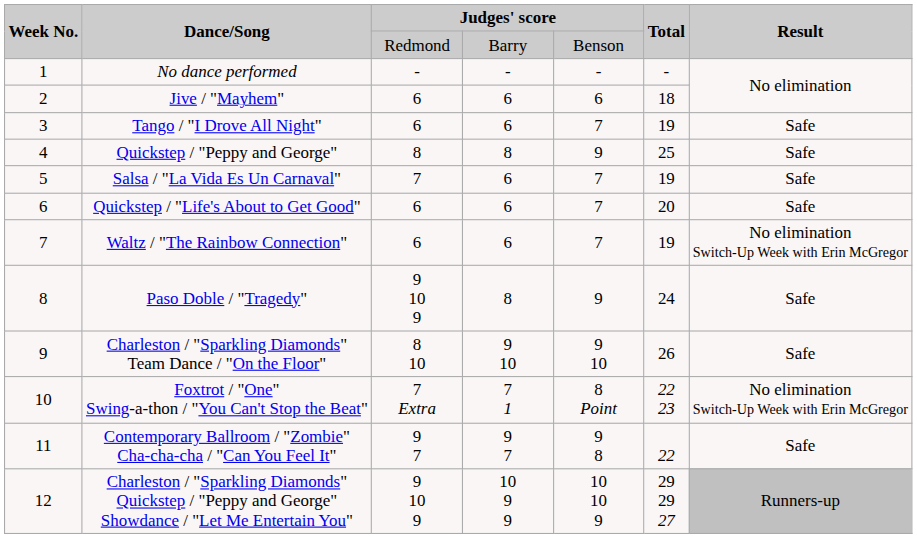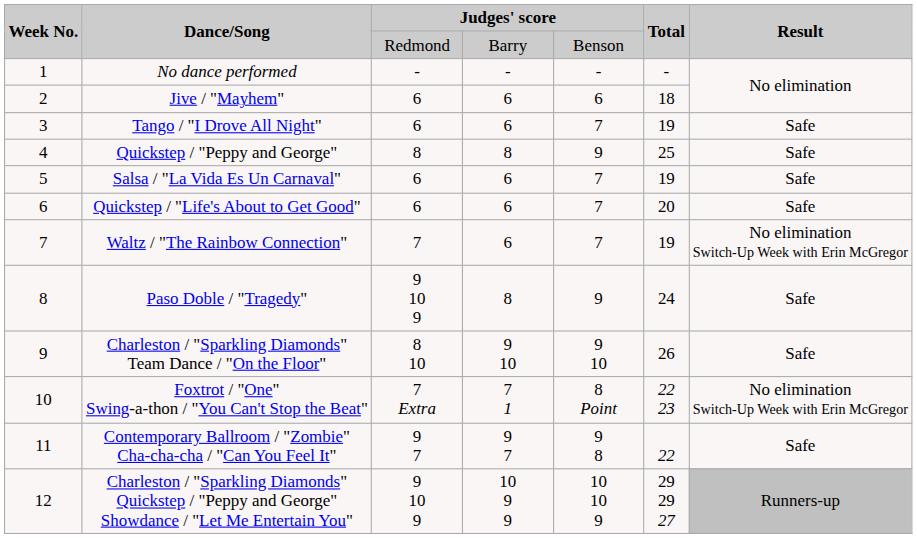 <table class="wikitable collapsible">
 <tr>
 <th rowspan="2" style="background:#ccc; text-align:Center;"><strong>Week No.</strong></th>
 <th rowspan="2" style="background:#ccc; text-align:Center;"><strong>Dance/Song</strong></th>
 <th colspan="3" style="background:#ccc; text-align:Center;"><strong>Judges' score</strong></th>
 <th rowspan="2" style="background:#ccc; text-align:Center;"><strong>Total</strong></th>
 <th rowspan="2" style="background:#ccc; text-align:Center;"><strong>Result</strong></th>
 </tr>
 <tr style="text-align:center; background:#ccc;">
 <td style="width:10%; ">Redmond</td>
 <td style="width:10%; ">Barry</td>
 <td style="width:10%; ">Benson</td>
 </tr>
 <tr style="text-align:center; background:#faf6f6;">
 <td>1</td>
 <td><em>No dance performed</em></td>
 <td>-</td>
 <td>-</td>
 <td>-</td>
 <td>-</td>
 <td rowspan="2">No elimination</td>
 </tr>
 <tr style="text-align:center; background:#faf6f6;">
 <td>2</td>
 <td><a href='#'>Jive</a> / "<a href='#'>Mayhem</a>"</td>
 <td>6</td>
 <td>6</td>
 <td>6</td>
 <td>18</td>
 </tr>
 <tr style="text-align:center; background:#faf6f6;">
 <td>3</td>
 <td><a href='#'>Tango</a> / "<a href='#'>I Drove All Night</a>"</td>
 <td>6</td>
 <td>6</td>
 <td>7</td>
 <td>19</td>
 <td>Safe</td>
 </tr>
 <tr style="text-align:center; background:#faf6f6;">
 <td>4</td>
 <td><a href='#'>Quickstep</a> / "Peppy and George"</td>
 <td>8</td>
 <td>8</td>
 <td>9</td>
 <td>25</td>
 <td>Safe</td>
 </tr>
 <tr style="text-align:center; background:#faf6f6;">
 <td>5</td>
 <td><a href='#'>Salsa</a> / "<a href='#'>La Vida Es Un Carnaval</a>"</td>
-<td>7</td>
+<td>6</td>
 <td>6</td>
 <td>7</td>
 <td>19</td>
 <td>Safe</td>
 </tr>
 <tr style="text-align:center; background:#faf6f6;">
 <td>6</td>
 <td><a href='#'>Quickstep</a> / "<a href='#'>Life's About to Get Good</a>"</td>
 <td>6</td>
 <td>6</td>
 <td>7</td>
 <td>20</td>
 <td>Safe</td>
 </tr>
 <tr style="text-align:center; background:#faf6f6;">
 <td>7</td>
 <td><a href='#'>Waltz</a> / "<a href='#'>The Rainbow Connection</a>"</td>
-<td>6</td>
+<td>7</td>
 <td>6</td>
 <td>7</td>
 <td>19</td>
 <td>No elimination<br><small>Switch-Up Week with Erin McGregor</small></td>
 </tr>
 <tr style="text-align:center; background:#faf6f6">
 <td>8</td>
 <td><a href='#'>Paso Doble</a> / "<a href='#'>Tragedy</a>"</td>
 <td>9<br>10<br>9</td>
 <td>8</td>
 <td>9</td>
 <td>24</td>
 <td>Safe</td>
 </tr>
 <tr style="text-align:center; background:#faf6f6">
 <td>9</td>
 <td><a href='#'>Charleston</a> / "<a href='#'>Sparkling Diamonds</a>"<br>Team Dance / "<a href='#'>On the Floor</a>"</td>
 <td>8<br>10</td>
 <td>9<br>10</td>
 <td>9<br>10</td>
 <td>26<br></td>
 <td>Safe</td>
 </tr>
 <tr style="text-align:center; background:#faf6f6">
 <td>10</td>
 <td><a href='#'>Foxtrot</a> / "<a href='#'>One</a>"<br><a href='#'>Swing</a>-a-thon / "<a href='#'>You Can't Stop the Beat</a>"</td>
 <td>7<br><em>Extra</em></td>
 <td>7<br><em>1</em></td>
 <td>8<br><em>Point</em></td>
 <td><span><em>22</em></span><br><span><em>23</em></span></td>
 <td>No elimination<br><small>Switch-Up Week with Erin McGregor</small></td>
 </tr>
 <tr style="text-align:center; background:#faf6f6">
 <td>11</td>
 <td><a href='#'>Contemporary Ballroom</a> / "<a href='#'>Zombie</a>"<br><a href='#'>Cha-cha-cha</a> / "<a href='#'>Can You Feel It</a>"</td>
 <td>9<br>7</td>
 <td>9<br>7</td>
 <td>9<br>8</td>
 <td><br><span><em>22</em></span></td>
 <td>Safe</td>
 </tr>
 <tr style="text-align:center; background:#faf6f6">
 <td>12</td>
 <td><a href='#'>Charleston</a> / "<a href='#'>Sparkling Diamonds</a>"<br><a href='#'>Quickstep</a> / "Peppy and George"<br><a href='#'>Showdance</a> / "<a href='#'>Let Me Entertain You</a>"</td>
 <td>9<br>10<br>9</td>
 <td>10<br>9<br>9</td>
 <td>10<br>10<br>9</td>
 <td>29<br>29<br><span><em>27</em></span></td>
 <td rowspan="3" style="background:silver;">Runners-up</td>
 </tr>
 </table>
